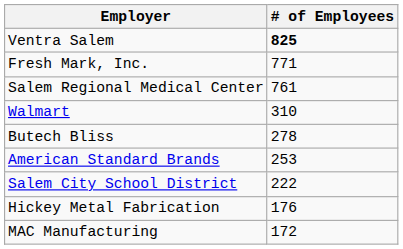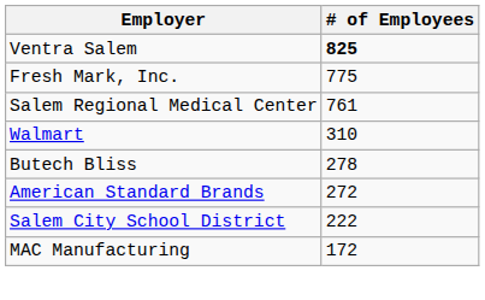 <table class="wikitable sortable">
 <tr>
 <th>Employer</th>
 <th># of Employees</th>
 </tr>
 <tr>
 <td>Ventra Salem</td>
 <td><strong>825</strong></td>
 </tr>
 <tr>
 <td>Fresh Mark, Inc.</td>
-<td>771</td>
+<td>775</td>
 </tr>
 <tr>
 <td>Salem Regional Medical Center</td>
 <td>761</td>
 </tr>
 <tr>
 <td><a href='#'>Walmart</a></td>
 <td>310</td>
 </tr>
 <tr>
 <td>Butech Bliss</td>
 <td>278</td>
 </tr>
 <tr>
 <td><a href='#'>American Standard Brands</a></td>
-<td>253</td>
+<td>272</td>
 </tr>
 <tr>
 <td><a href='#'>Salem City School District</a></td>
 <td>222</td>
 </tr>
 <tr>
-<td>Hickey Metal Fabrication</td>
-<td>176</td>
-</tr>
-<tr>
 <td>MAC Manufacturing</td>
 <td>172</td>
 </tr>
 </table>
